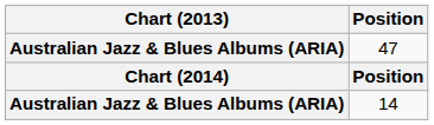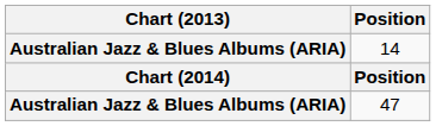 <table class="wikitable plainrowheaders" style="text-align:center">
 <tr>
 <th scope="col">Chart (2013)</th>
 <th scope="col">Position</th>
 </tr>
 <tr>
 <th scope="row">Australian Jazz & Blues Albums (ARIA)</th>
-<td>47</td>
+<td>14</td>
 </tr>
 <tr>
 <th scope="col">Chart (2014)</th>
 <th scope="col">Position</th>
 </tr>
 <tr>
 <th scope="row">Australian Jazz & Blues Albums (ARIA)</th>
-<td>14</td>
+<td>47</td>
 </tr>
 </table>
